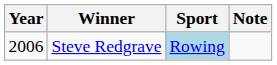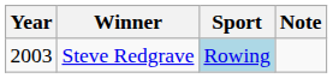 <table class="wikitable">
 <tr>
 <th>Year</th>
 <th>Winner</th>
 <th>Sport</th>
 <th class="unsortable">Note</th>
 </tr>
 <tr>
-<td align=center>2006</td>
+<td align=center>2003</td>
 <td><a href='#'>Steve Redgrave</a></td>
 <td style="background: lightblue;"><a href='#'>Rowing</a></td>
 <td align=center></td>
 </tr>
 </table>
